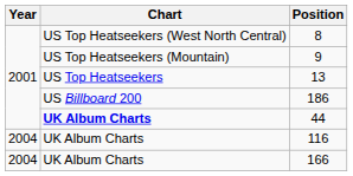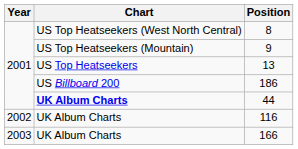 <table class="wikitable" border="1">
 <tr>
 <th>Year</th>
 <th>Chart</th>
 <th>Position</th>
 </tr>
 <tr>
 <td rowspan="5">2001</td>
 <td>US Top Heatseekers (West North Central)</td>
 <td align=center>8</td>
 </tr>
 <tr>
 <td>US Top Heatseekers (Mountain)</td>
 <td align=center>9</td>
 </tr>
 <tr>
 <td>US <a href='#'>Top Heatseekers</a></td>
 <td align=center>13</td>
 </tr>
 <tr>
 <td>US <a href='#'><em>Billboard</em> 200</a></td>
 <td align=center>186</td>
 </tr>
 <tr>
 <td><strong><a href='#'>UK Album Charts</a></strong></td>
 <td align=center>44</td>
 </tr>
 <tr>
-<td>2004</td>
+<td>2002</td>
 <td>UK Album Charts</td>
 <td align=center>116</td>
 </tr>
 <tr>
-<td>2004</td>
+<td>2003</td>
 <td>UK Album Charts</td>
 <td align=center>166</td>
 </tr>
 </table>
